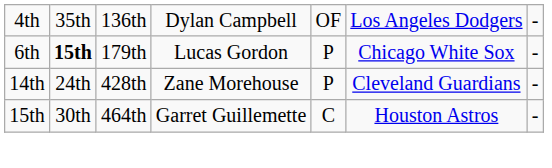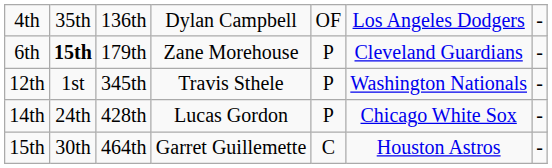 <table class="wikitable">
 <tr align="center">
 <td>4th</td>
 <td>35th</td>
 <td>136th</td>
 <td>Dylan Campbell</td>
 <td>OF</td>
 <td><a href='#'>Los Angeles Dodgers</a></td>
 <td>-</td>
 </tr>
 <tr align="center">
 <td>6th</td>
 <td><strong>15th</strong></td>
 <td>179th</td>
-<td>Lucas Gordon</td>
+<td>Zane Morehouse</td>
 <td>P</td>
-<td><a href='#'>Chicago White Sox</a></td>
+<td><a href='#'>Cleveland Guardians</a></td>
+<td>-</td>
+</tr>
+<tr align="center">
+<td>12th</td>
+<td>1st</td>
+<td>345th</td>
+<td>Travis Sthele</td>
+<td>P</td>
+<td><a href='#'>Washington Nationals</a></td>
 <td>-</td>
 </tr>
 <tr align="center">
 <td>14th</td>
 <td>24th</td>
 <td>428th</td>
-<td>Zane Morehouse</td>
+<td>Lucas Gordon</td>
 <td>P</td>
-<td><a href='#'>Cleveland Guardians</a></td>
+<td><a href='#'>Chicago White Sox</a></td>
 <td>-</td>
 </tr>
 <tr align="center">
 <td>15th</td>
 <td>30th</td>
 <td>464th</td>
 <td>Garret Guillemette</td>
 <td>C</td>
 <td><a href='#'>Houston Astros</a></td>
 <td>-</td>
 </tr>
 </table>
